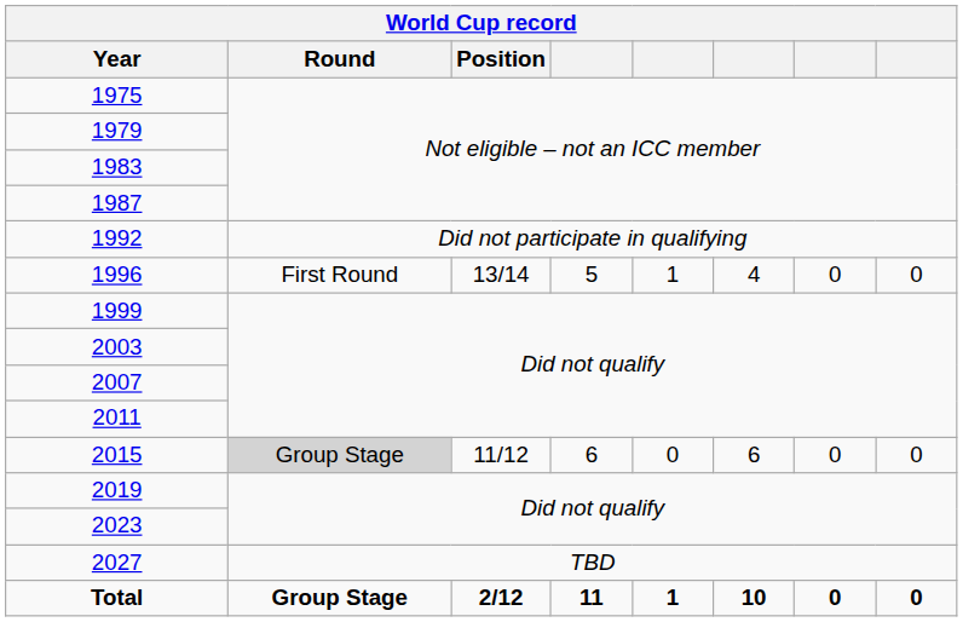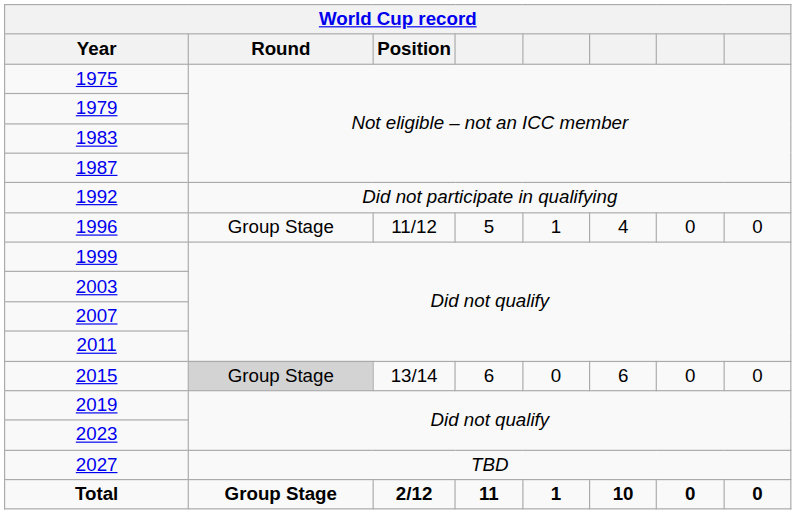 <table class="wikitable" style="text-align: center;">
 <tr>
 <th colspan="8"><a href='#'>World Cup record</a></th>
 </tr>
 <tr>
 <th width=150>Year</th>
 <th width=150>Round</th>
 <th width=50>Position</th>
 <th width=50></th>
 <th width=50></th>
 <th width=50></th>
 <th width=50></th>
 <th width=50></th>
 </tr>
 <tr>
 <td> <a href='#'>1975</a></td>
 <td colspan="7" rowspan=4><em>Not eligible – not an ICC member</em></td>
 </tr>
 <tr>
 <td> <a href='#'>1979</a></td>
 </tr>
 <tr>
 <td> <a href='#'>1983</a></td>
 </tr>
 <tr>
 <td> <a href='#'>1987</a></td>
 </tr>
 <tr>
 <td>  <a href='#'>1992</a></td>
 <td colspan="7"><em>Did not participate in qualifying</em></td>
 </tr>
 <tr>
 <td>   <a href='#'>1996</a></td>
-<td>First Round</td>
-<td>13/14</td>
+<td>Group Stage</td>
+<td>11/12</td>
 <td>5</td>
 <td>1</td>
 <td>4</td>
 <td>0</td>
 <td>0</td>
 </tr>
 <tr>
 <td> <a href='#'>1999</a></td>
 <td colspan="7" rowspan=4><em>Did not qualify</em></td>
 </tr>
 <tr>
 <td>   <a href='#'>2003</a></td>
 </tr>
 <tr>
 <td> <a href='#'>2007</a></td>
 </tr>
 <tr>
 <td>   <a href='#'>2011</a></td>
 </tr>
 <tr>
 <td>  <a href='#'>2015</a></td>
 <td style="background: lightgrey;">Group Stage</td>
-<td>11/12</td>
+<td>13/14</td>
 <td>6</td>
 <td>0</td>
 <td>6</td>
 <td>0</td>
 <td>0</td>
 </tr>
 <tr>
 <td> <a href='#'>2019</a></td>
 <td colspan="7" rowspan=2><em>Did not qualify</em></td>
 </tr>
 <tr>
 <td> <a href='#'>2023</a></td>
 </tr>
 <tr>
 <td>   <a href='#'>2027</a></td>
 <td colspan="7"><em>TBD</em></td>
 </tr>
 <tr>
 <td><strong>Total</strong></td>
 <td><strong>Group Stage</strong></td>
 <td><strong>2/12</strong></td>
 <td><strong>11</strong></td>
 <td><strong>1</strong></td>
 <td><strong>10</strong></td>
 <td><strong>0</strong></td>
 <td><strong>0</strong></td>
 </tr>
 </table>
